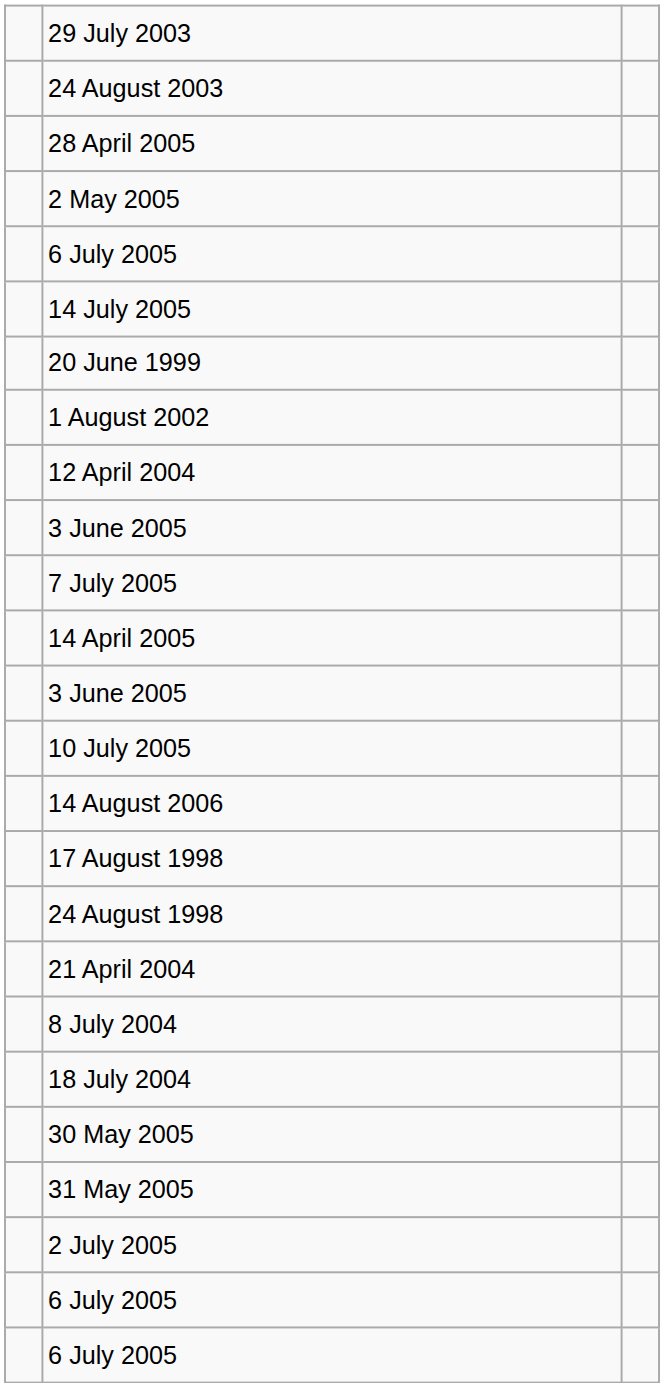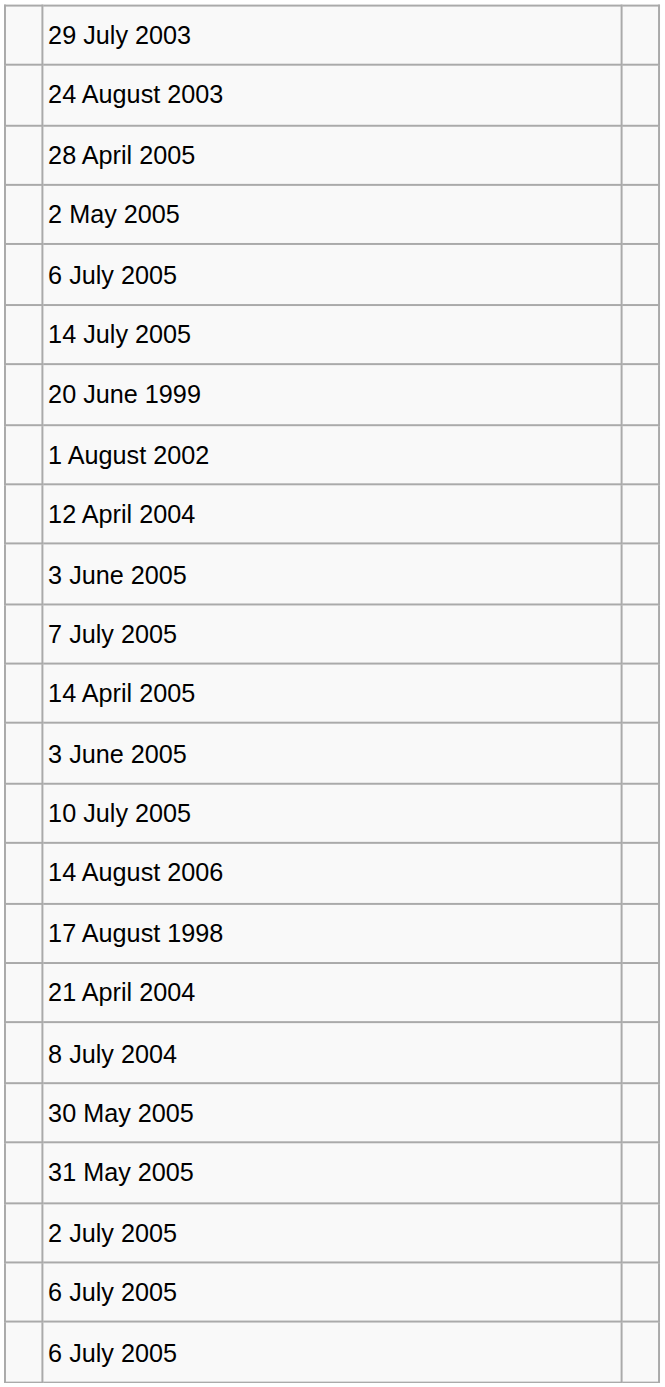 <table class="wikitable" style="font-size: 80%; float: left; width: 26em; margin-right: 1em; height: 700px">
 <tr>
 <td></td>
 <td>29 July 2003</td>
 <td></td>
 </tr>
 <tr>
 <td></td>
 <td>24 August 2003</td>
 <td></td>
 </tr>
 <tr>
 <td></td>
 <td>28 April 2005</td>
 <td></td>
 </tr>
 <tr>
 <td></td>
 <td>2 May 2005</td>
 <td></td>
 </tr>
 <tr>
 <td></td>
 <td>6 July 2005</td>
 <td></td>
 </tr>
 <tr>
 <td></td>
 <td>14 July 2005</td>
 <td></td>
 </tr>
 <tr>
 <td></td>
 <td>20 June 1999</td>
 <td></td>
 </tr>
 <tr>
 <td></td>
 <td>1 August 2002</td>
 <td></td>
 </tr>
 <tr>
 <td></td>
 <td>12 April 2004</td>
 <td></td>
 </tr>
 <tr>
 <td></td>
 <td>3 June 2005</td>
 <td></td>
 </tr>
 <tr>
 <td></td>
 <td>7 July 2005</td>
 <td></td>
 </tr>
 <tr>
 <td></td>
 <td>14 April 2005</td>
 <td></td>
 </tr>
 <tr>
 <td></td>
 <td>3 June 2005</td>
 <td></td>
 </tr>
 <tr>
 <td></td>
 <td>10 July 2005</td>
 <td></td>
 </tr>
 <tr>
 <td></td>
 <td>14 August 2006</td>
 <td></td>
 </tr>
 <tr>
 <td></td>
 <td>17 August 1998</td>
 <td></td>
 </tr>
 <tr>
 <td></td>
-<td>24 August 1998</td>
-<td></td>
-</tr>
-<tr>
-<td></td>
 <td>21 April 2004</td>
 <td></td>
 </tr>
 <tr>
 <td></td>
 <td>8 July 2004</td>
-<td></td>
-</tr>
-<tr>
-<td></td>
-<td>18 July 2004</td>
 <td></td>
 </tr>
 <tr>
 <td></td>
 <td>30 May 2005</td>
 <td></td>
 </tr>
 <tr>
 <td></td>
 <td>31 May 2005</td>
 <td></td>
 </tr>
 <tr>
 <td></td>
 <td>2 July 2005</td>
 <td></td>
 </tr>
 <tr>
 <td></td>
 <td>6 July 2005</td>
 <td></td>
 </tr>
 <tr>
 <td></td>
 <td>6 July 2005</td>
 <td></td>
 </tr>
 </table>
